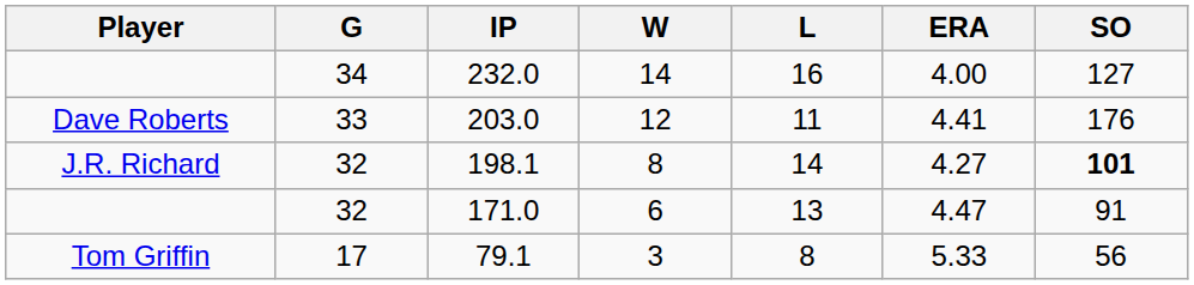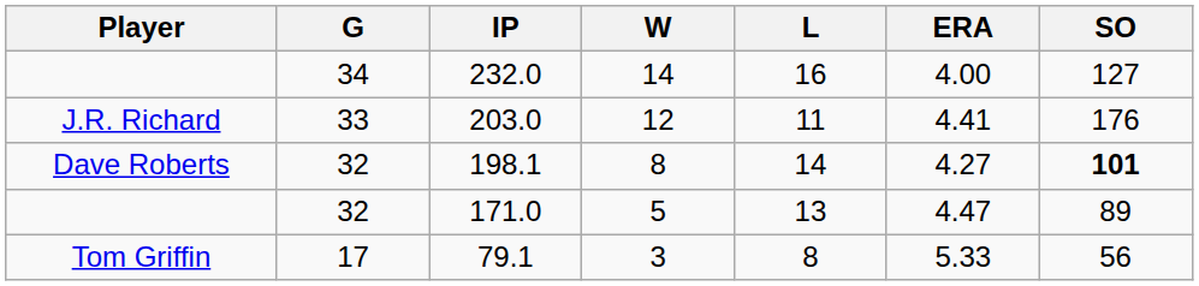 <table class="wikitable sortable">
 <tr>
 <th bgcolor="#DDDDFF" width="16%">Player</th>
 <th bgcolor="#DDDDFF" width="9%">G</th>
 <th bgcolor="#DDDDFF" width="9%">IP</th>
 <th bgcolor="#DDDDFF" width="9%">W</th>
 <th bgcolor="#DDDDFF" width="9%">L</th>
 <th bgcolor="#DDDDFF" width="9%">ERA</th>
 <th bgcolor="#DDDDFF" width="9%">SO</th>
 </tr>
 <tr align="center">
 <td></td>
 <td>34</td>
 <td>232.0</td>
 <td>14</td>
 <td>16</td>
 <td>4.00</td>
 <td>127</td>
 </tr>
 <tr align="center">
-<td><a href='#'>Dave Roberts</a></td>
+<td><a href='#'>J.R. Richard</a></td>
 <td>33</td>
 <td>203.0</td>
 <td>12</td>
 <td>11</td>
 <td>4.41</td>
 <td>176</td>
 </tr>
 <tr align=center>
-<td><a href='#'>J.R. Richard</a></td>
+<td><a href='#'>Dave Roberts</a></td>
 <td>32</td>
 <td>198.1</td>
 <td>8</td>
 <td>14</td>
 <td>4.27</td>
 <td><strong>101</strong></td>
 </tr>
 <tr align=center>
 <td></td>
 <td>32</td>
 <td>171.0</td>
-<td>6</td>
+<td>5</td>
 <td>13</td>
 <td>4.47</td>
-<td>91</td>
+<td>89</td>
 </tr>
 <tr align="center">
 <td><a href='#'>Tom Griffin</a></td>
 <td>17</td>
 <td>79.1</td>
 <td>3</td>
 <td>8</td>
 <td>5.33</td>
 <td>56</td>
 </tr>
 </table>
